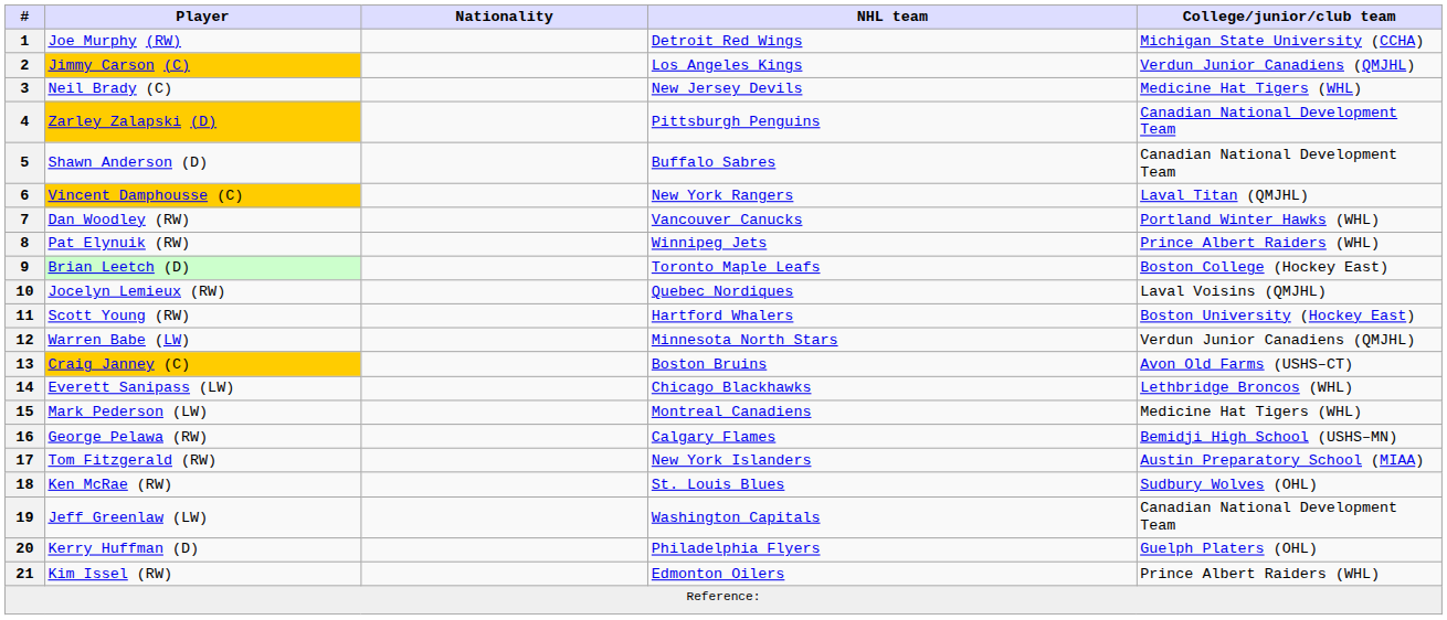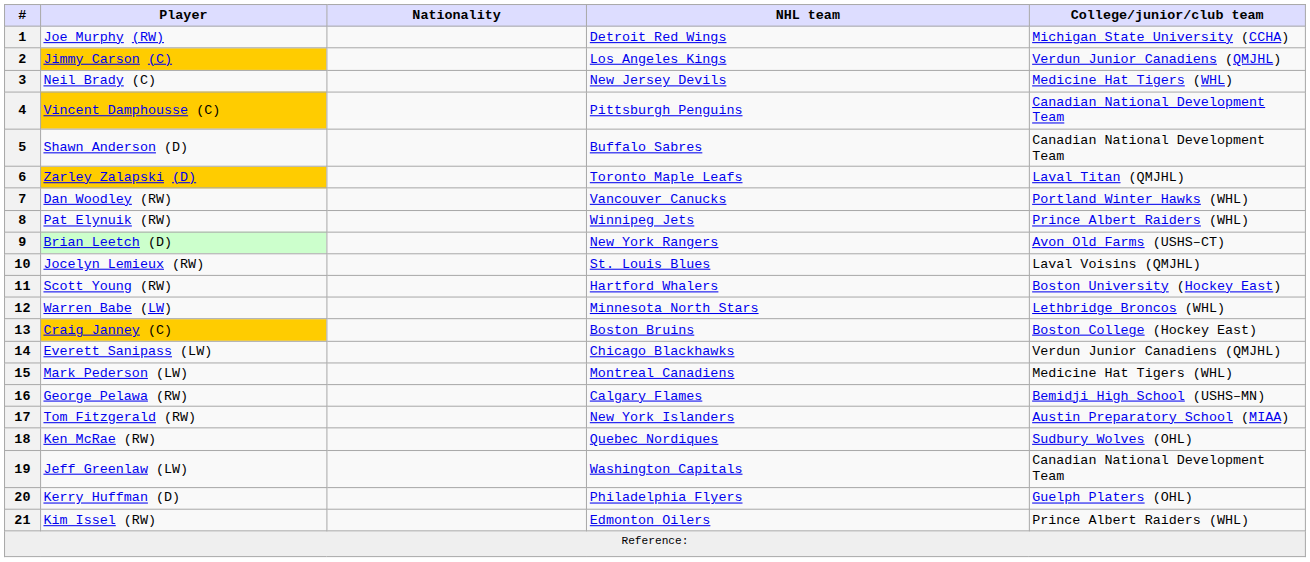 <table class="wikitable" style="width: 100%">
 <tr>
 <th style="background:#ddf; width:2.75%;">#</th>
 <th style="background:#ddf; width:22.0%;">Player</th>
 <th style="background:#ddf; width:20.0%;">Nationality</th>
 <th style="background:#ddf; width:34.0%;">NHL team</th>
 <th style="background:#ddf; width:100.0%;">College/junior/club team</th>
 </tr>
 <tr>
 <th>1</th>
 <td><a href='#'>Joe Murphy</a> <a href='#'>(RW)</a></td>
 <td></td>
 <td><a href='#'>Detroit Red Wings</a></td>
 <td><a href='#'>Michigan State University</a> (<a href='#'>CCHA</a>)</td>
 </tr>
 <tr>
 <th>2</th>
 <td bgcolor="#FFCC00"><a href='#'>Jimmy Carson</a> <a href='#'>(C)</a></td>
 <td></td>
 <td><a href='#'>Los Angeles Kings</a></td>
 <td><a href='#'>Verdun Junior Canadiens</a> (<a href='#'>QMJHL</a>)</td>
 </tr>
 <tr>
 <th>3</th>
 <td><a href='#'>Neil Brady</a> (C)</td>
 <td></td>
 <td><a href='#'>New Jersey Devils</a></td>
 <td><a href='#'>Medicine Hat Tigers</a> (<a href='#'>WHL</a>)</td>
 </tr>
 <tr>
 <th>4</th>
-<td bgcolor="#FFCC00"><a href='#'>Zarley Zalapski</a> <a href='#'>(D)</a></td>
+<td bgcolor="#FFCC00"><a href='#'>Vincent Damphousse</a> (C)</td>
 <td></td>
 <td><a href='#'>Pittsburgh Penguins</a></td>
 <td><a href='#'>Canadian National Development Team</a></td>
 </tr>
 <tr>
 <th>5</th>
 <td><a href='#'>Shawn Anderson</a> (D)</td>
 <td></td>
 <td><a href='#'>Buffalo Sabres</a></td>
 <td>Canadian National Development Team</td>
 </tr>
 <tr>
 <th>6</th>
-<td bgcolor="#FFCC00"><a href='#'>Vincent Damphousse</a> (C)</td>
+<td bgcolor="#FFCC00"><a href='#'>Zarley Zalapski</a> <a href='#'>(D)</a></td>
 <td></td>
-<td><a href='#'>New York Rangers</a></td>
+<td><a href='#'>Toronto Maple Leafs</a></td>
 <td><a href='#'>Laval Titan</a> (QMJHL)</td>
 </tr>
 <tr>
 <th>7</th>
 <td><a href='#'>Dan Woodley</a> (RW)</td>
 <td></td>
 <td><a href='#'>Vancouver Canucks</a></td>
 <td><a href='#'>Portland Winter Hawks</a> (WHL)</td>
 </tr>
 <tr>
 <th>8</th>
 <td><a href='#'>Pat Elynuik</a> (RW)</td>
 <td></td>
 <td><a href='#'>Winnipeg Jets</a></td>
 <td><a href='#'>Prince Albert Raiders</a> (WHL)</td>
 </tr>
 <tr>
 <th>9</th>
 <td bgcolor="#CCFFCC"><a href='#'>Brian Leetch</a> (D)</td>
 <td></td>
-<td><a href='#'>Toronto Maple Leafs</a></td>
-<td><a href='#'>Boston College</a> (Hockey East)</td>
+<td><a href='#'>New York Rangers</a></td>
+<td><a href='#'>Avon Old Farms</a> (USHS–CT)</td>
 </tr>
 <tr>
 <th>10</th>
 <td><a href='#'>Jocelyn Lemieux</a> (RW)</td>
 <td></td>
-<td><a href='#'>Quebec Nordiques</a></td>
+<td><a href='#'>St. Louis Blues</a></td>
 <td>Laval Voisins (QMJHL)</td>
 </tr>
 <tr>
 <th>11</th>
 <td><a href='#'>Scott Young</a> (RW)</td>
 <td></td>
 <td><a href='#'>Hartford Whalers</a></td>
 <td><a href='#'>Boston University</a> (<a href='#'>Hockey East</a>)</td>
 </tr>
 <tr>
 <th>12</th>
 <td><a href='#'>Warren Babe</a> (<a href='#'>LW</a>)</td>
 <td></td>
 <td><a href='#'>Minnesota North Stars</a></td>
-<td>Verdun Junior Canadiens (QMJHL)</td>
+<td><a href='#'>Lethbridge Broncos</a> (WHL)</td>
 </tr>
 <tr>
 <th>13</th>
 <td style="background:#fc0;"><a href='#'>Craig Janney</a> (C)</td>
 <td></td>
 <td><a href='#'>Boston Bruins</a></td>
-<td><a href='#'>Avon Old Farms</a> (USHS–CT)</td>
+<td><a href='#'>Boston College</a> (Hockey East)</td>
 </tr>
 <tr>
 <th>14</th>
 <td><a href='#'>Everett Sanipass</a> (LW)</td>
 <td></td>
 <td><a href='#'>Chicago Blackhawks</a></td>
-<td><a href='#'>Lethbridge Broncos</a> (WHL)</td>
+<td>Verdun Junior Canadiens (QMJHL)</td>
 </tr>
 <tr>
 <th>15</th>
 <td><a href='#'>Mark Pederson</a> (LW)</td>
 <td></td>
 <td><a href='#'>Montreal Canadiens</a></td>
 <td>Medicine Hat Tigers (WHL)</td>
 </tr>
 <tr>
 <th>16</th>
 <td><a href='#'>George Pelawa</a> (RW)</td>
 <td></td>
 <td><a href='#'>Calgary Flames</a></td>
 <td><a href='#'>Bemidji High School</a> (USHS–MN)</td>
 </tr>
 <tr>
 <th>17</th>
 <td><a href='#'>Tom Fitzgerald</a> (RW)</td>
 <td></td>
 <td><a href='#'>New York Islanders</a></td>
 <td><a href='#'>Austin Preparatory School</a> (<a href='#'>MIAA</a>)</td>
 </tr>
 <tr>
 <th>18</th>
 <td><a href='#'>Ken McRae</a> (RW)</td>
 <td></td>
-<td><a href='#'>St. Louis Blues</a></td>
+<td><a href='#'>Quebec Nordiques</a></td>
 <td><a href='#'>Sudbury Wolves</a> (OHL)</td>
 </tr>
 <tr>
 <th>19</th>
 <td><a href='#'>Jeff Greenlaw</a> (LW)</td>
 <td></td>
 <td><a href='#'>Washington Capitals</a></td>
 <td>Canadian National Development Team</td>
 </tr>
 <tr>
 <th>20</th>
 <td><a href='#'>Kerry Huffman</a> (D)</td>
 <td></td>
 <td><a href='#'>Philadelphia Flyers</a></td>
 <td><a href='#'>Guelph Platers</a> (OHL)</td>
 </tr>
 <tr>
 <th>21</th>
 <td><a href='#'>Kim Issel</a> (RW)</td>
 <td></td>
 <td><a href='#'>Edmonton Oilers</a></td>
 <td>Prince Albert Raiders (WHL)</td>
 </tr>
 <tr>
 <td align=center colspan="6" bgcolor="#efefef"><sup>Reference:  </sup></td>
 </tr>
 </table>
